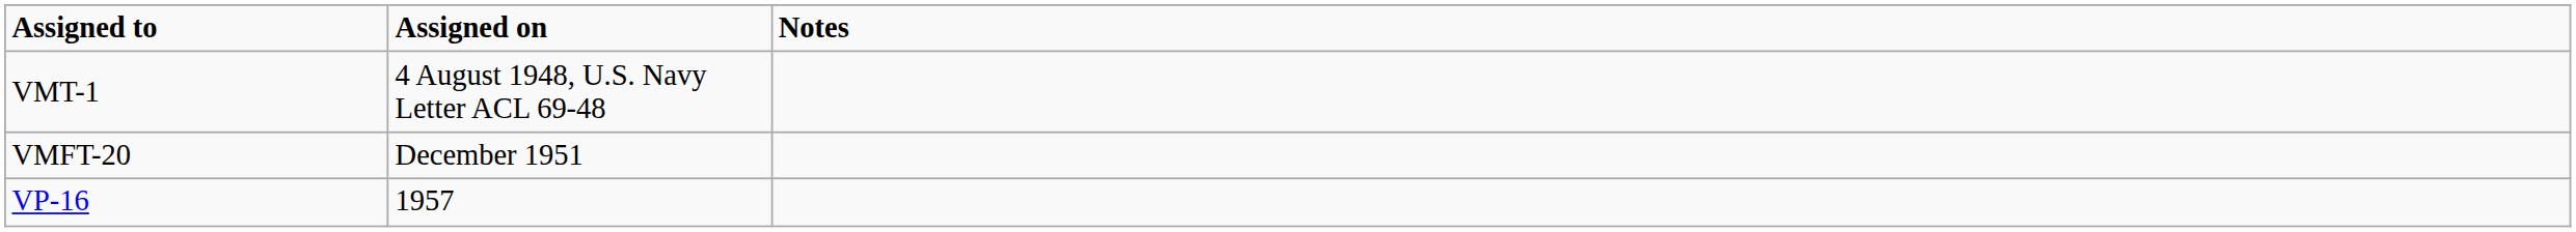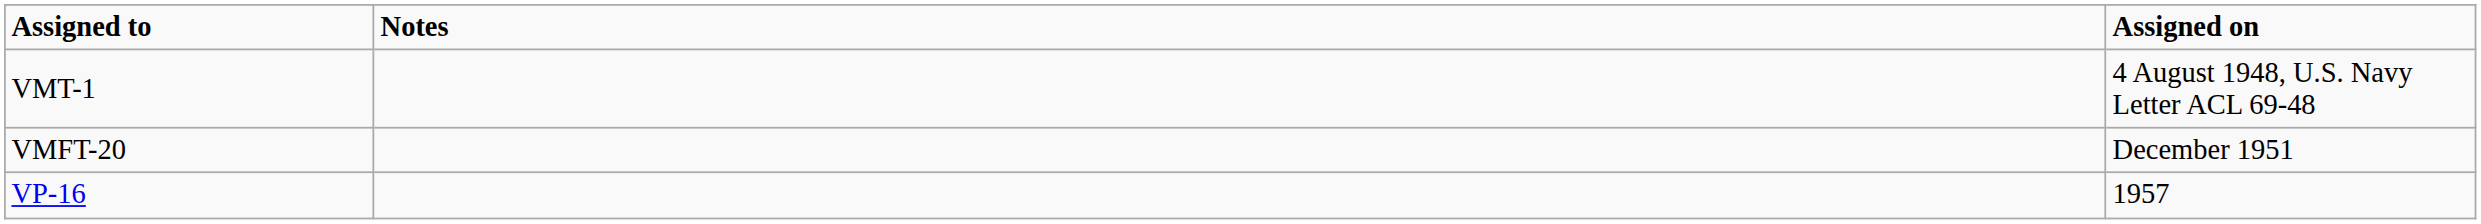 <table class="wikitable" style="width: 70%;">
 <tr>
 <td style="width: 200px;"><strong>Assigned to</strong></td>
+<td><strong>Notes</strong></td>
 <td style="width: 200px;"><strong>Assigned on</strong></td>
-<td><strong>Notes</strong></td>
 </tr>
 <tr>
 <td>VMT-1</td>
+<td></td>
 <td>4 August 1948, U.S. Navy Letter ACL 69-48</td>
-<td></td>
 </tr>
 <tr>
 <td>VMFT-20</td>
+<td></td>
 <td>December 1951</td>
-<td></td>
 </tr>
 <tr>
 <td><a href='#'>VP-16</a></td>
+<td></td>
 <td>1957</td>
-<td></td>
 </tr>
 </table>
